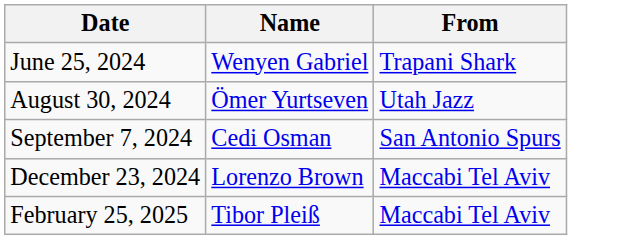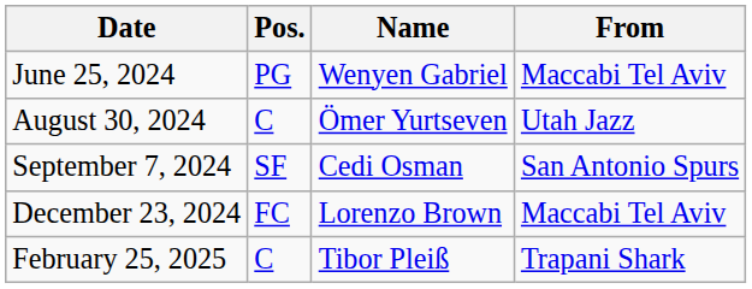 <table class="wikitable">
 <tr>
 <th>Date</th>
+<th>Pos.</th>
 <th>Name</th>
 <th>From</th>
 </tr>
 <tr>
 <td>June 25, 2024</td>
+<td><a href='#'>PG</a></td>
 <td> <a href='#'>Wenyen Gabriel</a></td>
-<td> <a href='#'>Trapani Shark</a></td>
+<td> <a href='#'>Maccabi Tel Aviv</a></td>
 </tr>
 <tr>
 <td>August 30, 2024</td>
+<td><a href='#'>C</a></td>
 <td> <a href='#'>Ömer Yurtseven</a></td>
 <td> <a href='#'>Utah Jazz</a></td>
 </tr>
 <tr>
 <td>September 7, 2024</td>
+<td><a href='#'>SF</a></td>
 <td> <a href='#'>Cedi Osman</a></td>
 <td> <a href='#'>San Antonio Spurs</a></td>
 </tr>
 <tr>
 <td>December 23, 2024</td>
+<td><a href='#'>FC</a></td>
 <td> <a href='#'>Lorenzo Brown</a></td>
 <td> <a href='#'>Maccabi Tel Aviv</a></td>
 </tr>
 <tr>
 <td>February 25, 2025</td>
+<td><a href='#'>C</a></td>
 <td> <a href='#'>Tibor Pleiß</a></td>
-<td> <a href='#'>Maccabi Tel Aviv</a></td>
+<td> <a href='#'>Trapani Shark</a></td>
 </tr>
 </table>
